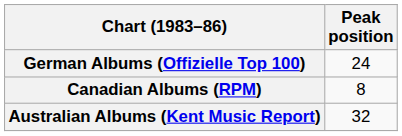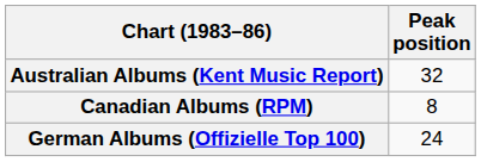 <table class="wikitable sortable plainrowheaders">
 <tr>
 <th scope="col">Chart (1983–86)</th>
 <th scope="col">Peak<br>position</th>
 </tr>
 <tr>
-<th scope="row">German Albums (<a href='#'>Offizielle Top 100</a>)</th>
-<td align="center">24</td>
+<th scope="row">Australian Albums (<a href='#'>Kent Music Report</a>)</th>
+<td align="center">32</td>
 </tr>
 <tr>
 <th scope="row">Canadian Albums (<a href='#'>RPM</a>)</th>
 <td align="center">8</td>
 </tr>
 <tr>
-<th scope="row">Australian Albums (<a href='#'>Kent Music Report</a>)</th>
-<td align="center">32</td>
+<th scope="row">German Albums (<a href='#'>Offizielle Top 100</a>)</th>
+<td align="center">24</td>
 </tr>
 <tr>
 </tr>
 <tr>
 </tr>
 <tr>
 </tr>
 <tr>
 </tr>
 </table>
